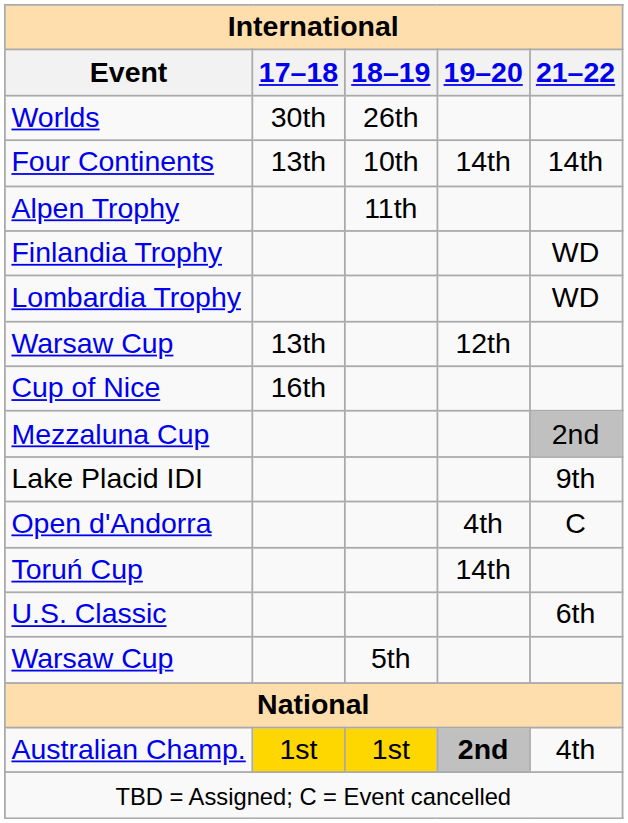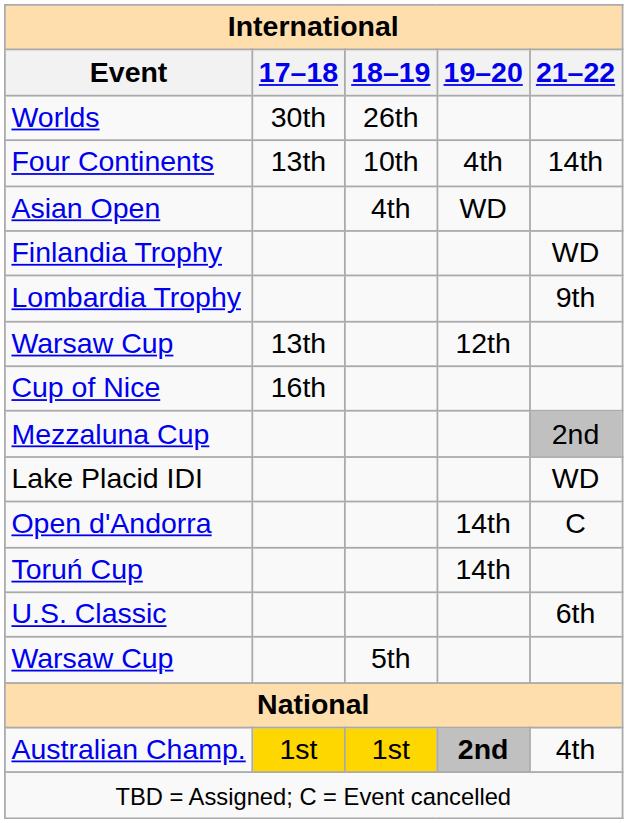 <table class="wikitable" style="text-align:center">
 <tr>
 <th colspan="5" style="background-color: #ffdead; " align="center">International</th>
 </tr>
 <tr>
 <th>Event</th>
 <th><a href='#'>17–18</a></th>
 <th><a href='#'>18–19</a></th>
 <th><a href='#'>19–20</a></th>
 <th><a href='#'>21–22</a></th>
 </tr>
 <tr>
 <td align=left><a href='#'>Worlds</a></td>
 <td>30th</td>
 <td>26th</td>
 <td></td>
 <td></td>
 </tr>
 <tr>
 <td align=left><a href='#'>Four Continents</a></td>
 <td>13th</td>
 <td>10th</td>
-<td>14th</td>
+<td>4th</td>
 <td>14th</td>
 </tr>
 <tr>
-<td align=left> <a href='#'>Alpen Trophy</a></td>
+<td align=left> <a href='#'>Asian Open</a></td>
 <td></td>
-<td>11th</td>
-<td></td>
+<td>4th</td>
+<td>WD</td>
 <td></td>
 </tr>
 <tr>
 <td align=left> <a href='#'>Finlandia Trophy</a></td>
 <td></td>
 <td></td>
 <td></td>
 <td>WD</td>
 </tr>
 <tr>
 <td align=left> <a href='#'>Lombardia Trophy</a></td>
 <td></td>
 <td></td>
 <td></td>
-<td>WD</td>
+<td>9th</td>
 </tr>
 <tr>
 <td align=left> <a href='#'>Warsaw Cup</a></td>
 <td>13th</td>
 <td></td>
 <td>12th</td>
 <td></td>
 </tr>
 <tr>
 <td align=left><a href='#'>Cup of Nice</a></td>
 <td>16th</td>
 <td></td>
 <td></td>
 <td></td>
 </tr>
 <tr>
 <td align=left><a href='#'>Mezzaluna Cup</a></td>
 <td></td>
 <td></td>
 <td></td>
 <td bgcolor="silver">2nd</td>
 </tr>
 <tr>
 <td align=left>Lake Placid IDI</td>
 <td></td>
 <td></td>
 <td></td>
-<td>9th</td>
+<td>WD</td>
 </tr>
 <tr>
 <td align=left><a href='#'>Open d'Andorra</a></td>
 <td></td>
 <td></td>
-<td>4th</td>
+<td>14th</td>
 <td>C</td>
 </tr>
 <tr>
 <td align=left><a href='#'>Toruń Cup</a></td>
 <td></td>
 <td></td>
 <td>14th</td>
 <td></td>
 </tr>
 <tr>
 <td align=left><a href='#'>U.S. Classic</a></td>
 <td></td>
 <td></td>
 <td></td>
 <td>6th</td>
 </tr>
 <tr>
 <td align=left><a href='#'>Warsaw Cup</a></td>
 <td></td>
 <td>5th</td>
 <td></td>
 <td></td>
 </tr>
 <tr>
 <th colspan="5" style="background-color: #ffdead; " align="center">National</th>
 </tr>
 <tr>
 <td align=left><a href='#'>Australian Champ.</a></td>
 <td bgcolor=gold>1st</td>
 <td bgcolor=gold>1st</td>
 <td bgcolor=silver><strong>2nd</strong></td>
 <td>4th</td>
 </tr>
 <tr>
 <td colspan="5" align="center"><small>TBD = Assigned; C = Event cancelled</small></td>
 </tr>
 </table>
